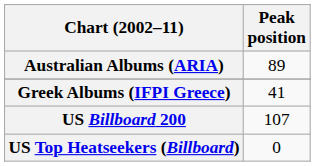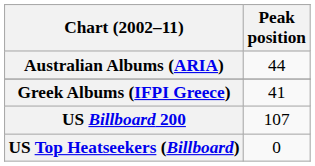 <table class="wikitable sortable plainrowheaders" style="text-align:center">
 <tr>
 <th scope="col">Chart (2002–11)</th>
 <th scope="col">Peak<br>position</th>
 </tr>
 <tr>
 <th scope="row">Australian Albums (<a href='#'>ARIA</a>)</th>
-<td>89</td>
+<td>44</td>
 </tr>
 <tr>
 </tr>
 <tr>
 <th scope="row">Greek Albums (<a href='#'>IFPI Greece</a>)</th>
 <td>41</td>
 </tr>
 <tr>
 <th scope="row">US <a href='#'><em>Billboard</em> 200</a></th>
 <td>107</td>
 </tr>
 <tr>
 <th scope="row">US <a href='#'>Top Heatseekers</a> (<em><a href='#'>Billboard</a></em>)</th>
 <td>0</td>
 </tr>
 </table>
